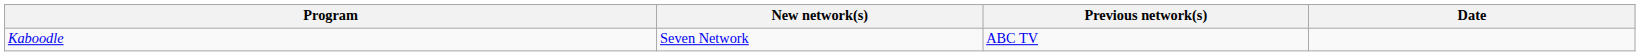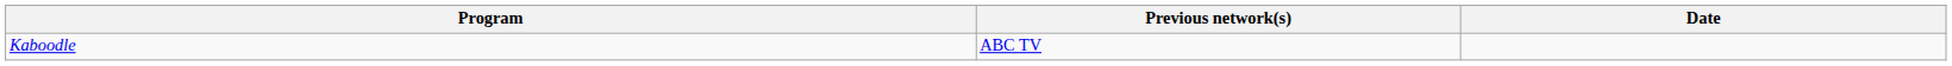 <table class="wikitable sortable" width="100%" style="font-size:87%;">
 <tr bgcolor="#efefef">
 <th width=40%>Program</th>
-<th width=20%>New network(s)</th>
 <th width=20%>Previous network(s)</th>
 <th width=20%>Date</th>
 </tr>
 <tr>
 <td><em><a href='#'>Kaboodle</a></em></td>
-<td><a href='#'>Seven Network</a></td>
 <td><a href='#'>ABC TV</a></td>
 <td></td>
 </tr>
 </table>
